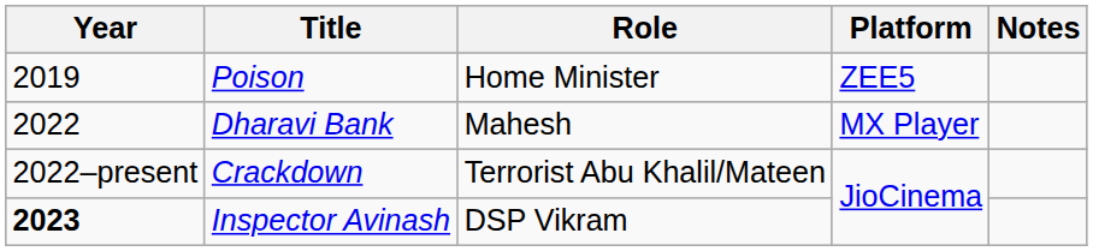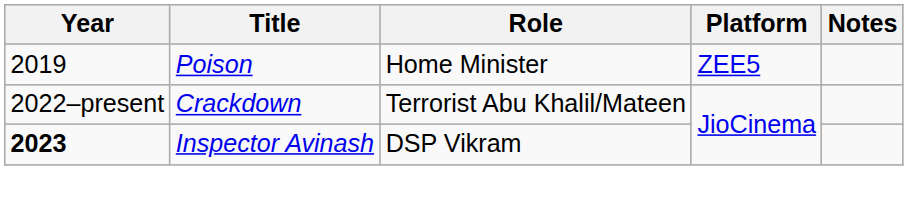 <table class="wikitable">
 <tr>
 <th>Year</th>
 <th>Title</th>
 <th>Role</th>
 <th>Platform</th>
 <th>Notes</th>
 </tr>
 <tr>
 <td>2019</td>
 <td><a href='#'><em>Poison</em></a></td>
 <td>Home Minister</td>
 <td><a href='#'>ZEE5</a></td>
 <td></td>
 </tr>
 <tr>
-<td>2022</td>
-<td><em><a href='#'>Dharavi Bank</a></em></td>
-<td>Mahesh</td>
-<td><a href='#'>MX Player</a></td>
-<td></td>
-</tr>
-<tr>
 <td>2022–present</td>
 <td><em><a href='#'>Crackdown</a></em></td>
 <td>Terrorist Abu Khalil/Mateen</td>
 <td rowspan=2><a href='#'>JioCinema</a></td>
 <td></td>
 </tr>
 <tr>
 <td><strong>2023</strong></td>
 <td><em><a href='#'>Inspector Avinash</a></em></td>
 <td>DSP Vikram</td>
 <td></td>
 </tr>
 </table>
